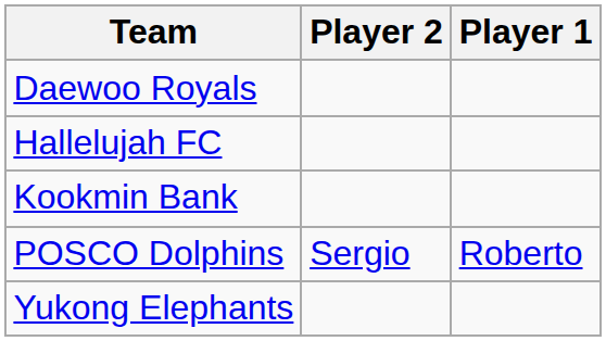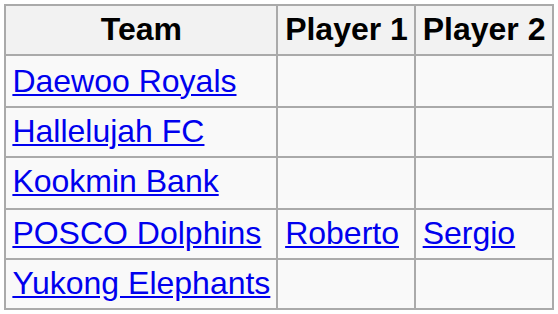 <table class="wikitable">
 <tr>
 <th>Team</th>
+<th>Player 1</th>
 <th>Player 2</th>
-<th>Player 1</th>
 </tr>
 <tr>
 <td><a href='#'>Daewoo Royals</a></td>
 <td></td>
 <td></td>
 </tr>
 <tr>
 <td><a href='#'>Hallelujah FC</a></td>
 <td></td>
 <td></td>
 </tr>
 <tr>
 <td><a href='#'>Kookmin Bank</a></td>
 <td></td>
 <td></td>
 </tr>
 <tr>
 <td><a href='#'>POSCO Dolphins</a></td>
+<td> <a href='#'>Roberto</a></td>
 <td> <a href='#'>Sergio</a></td>
-<td> <a href='#'>Roberto</a></td>
 </tr>
 <tr>
 <td><a href='#'>Yukong Elephants</a></td>
 <td></td>
 <td></td>
 </tr>
 </table>
